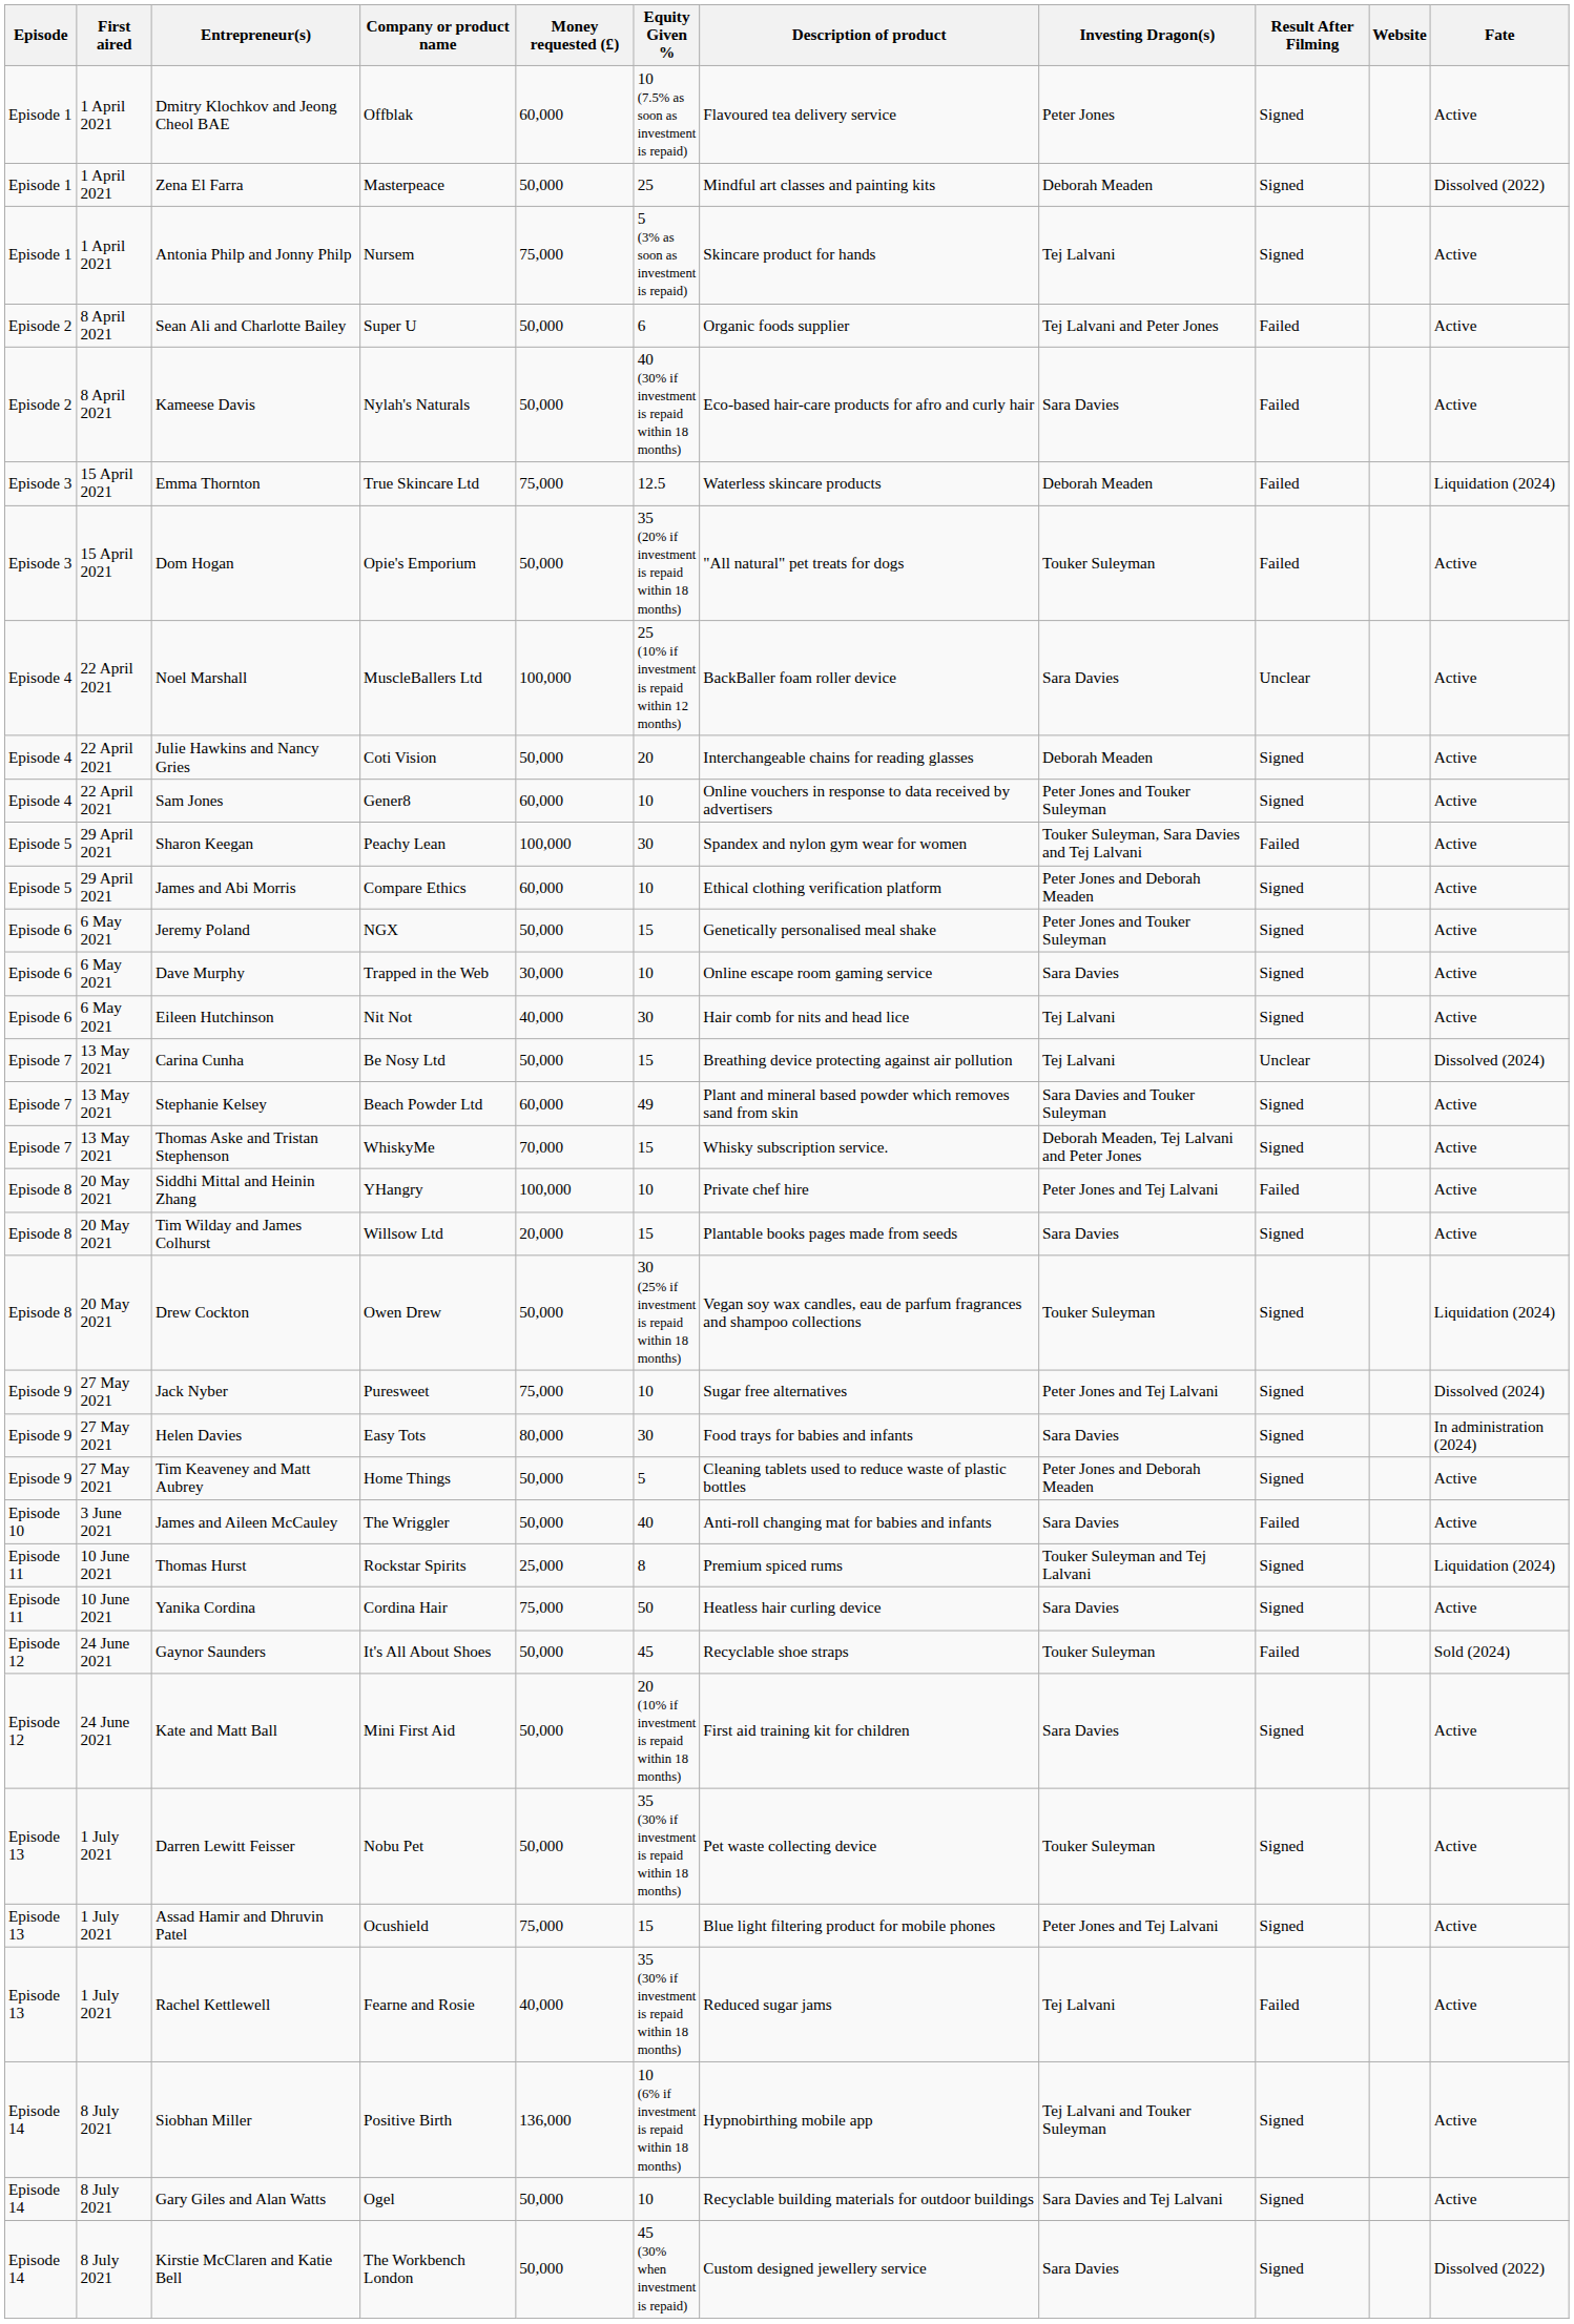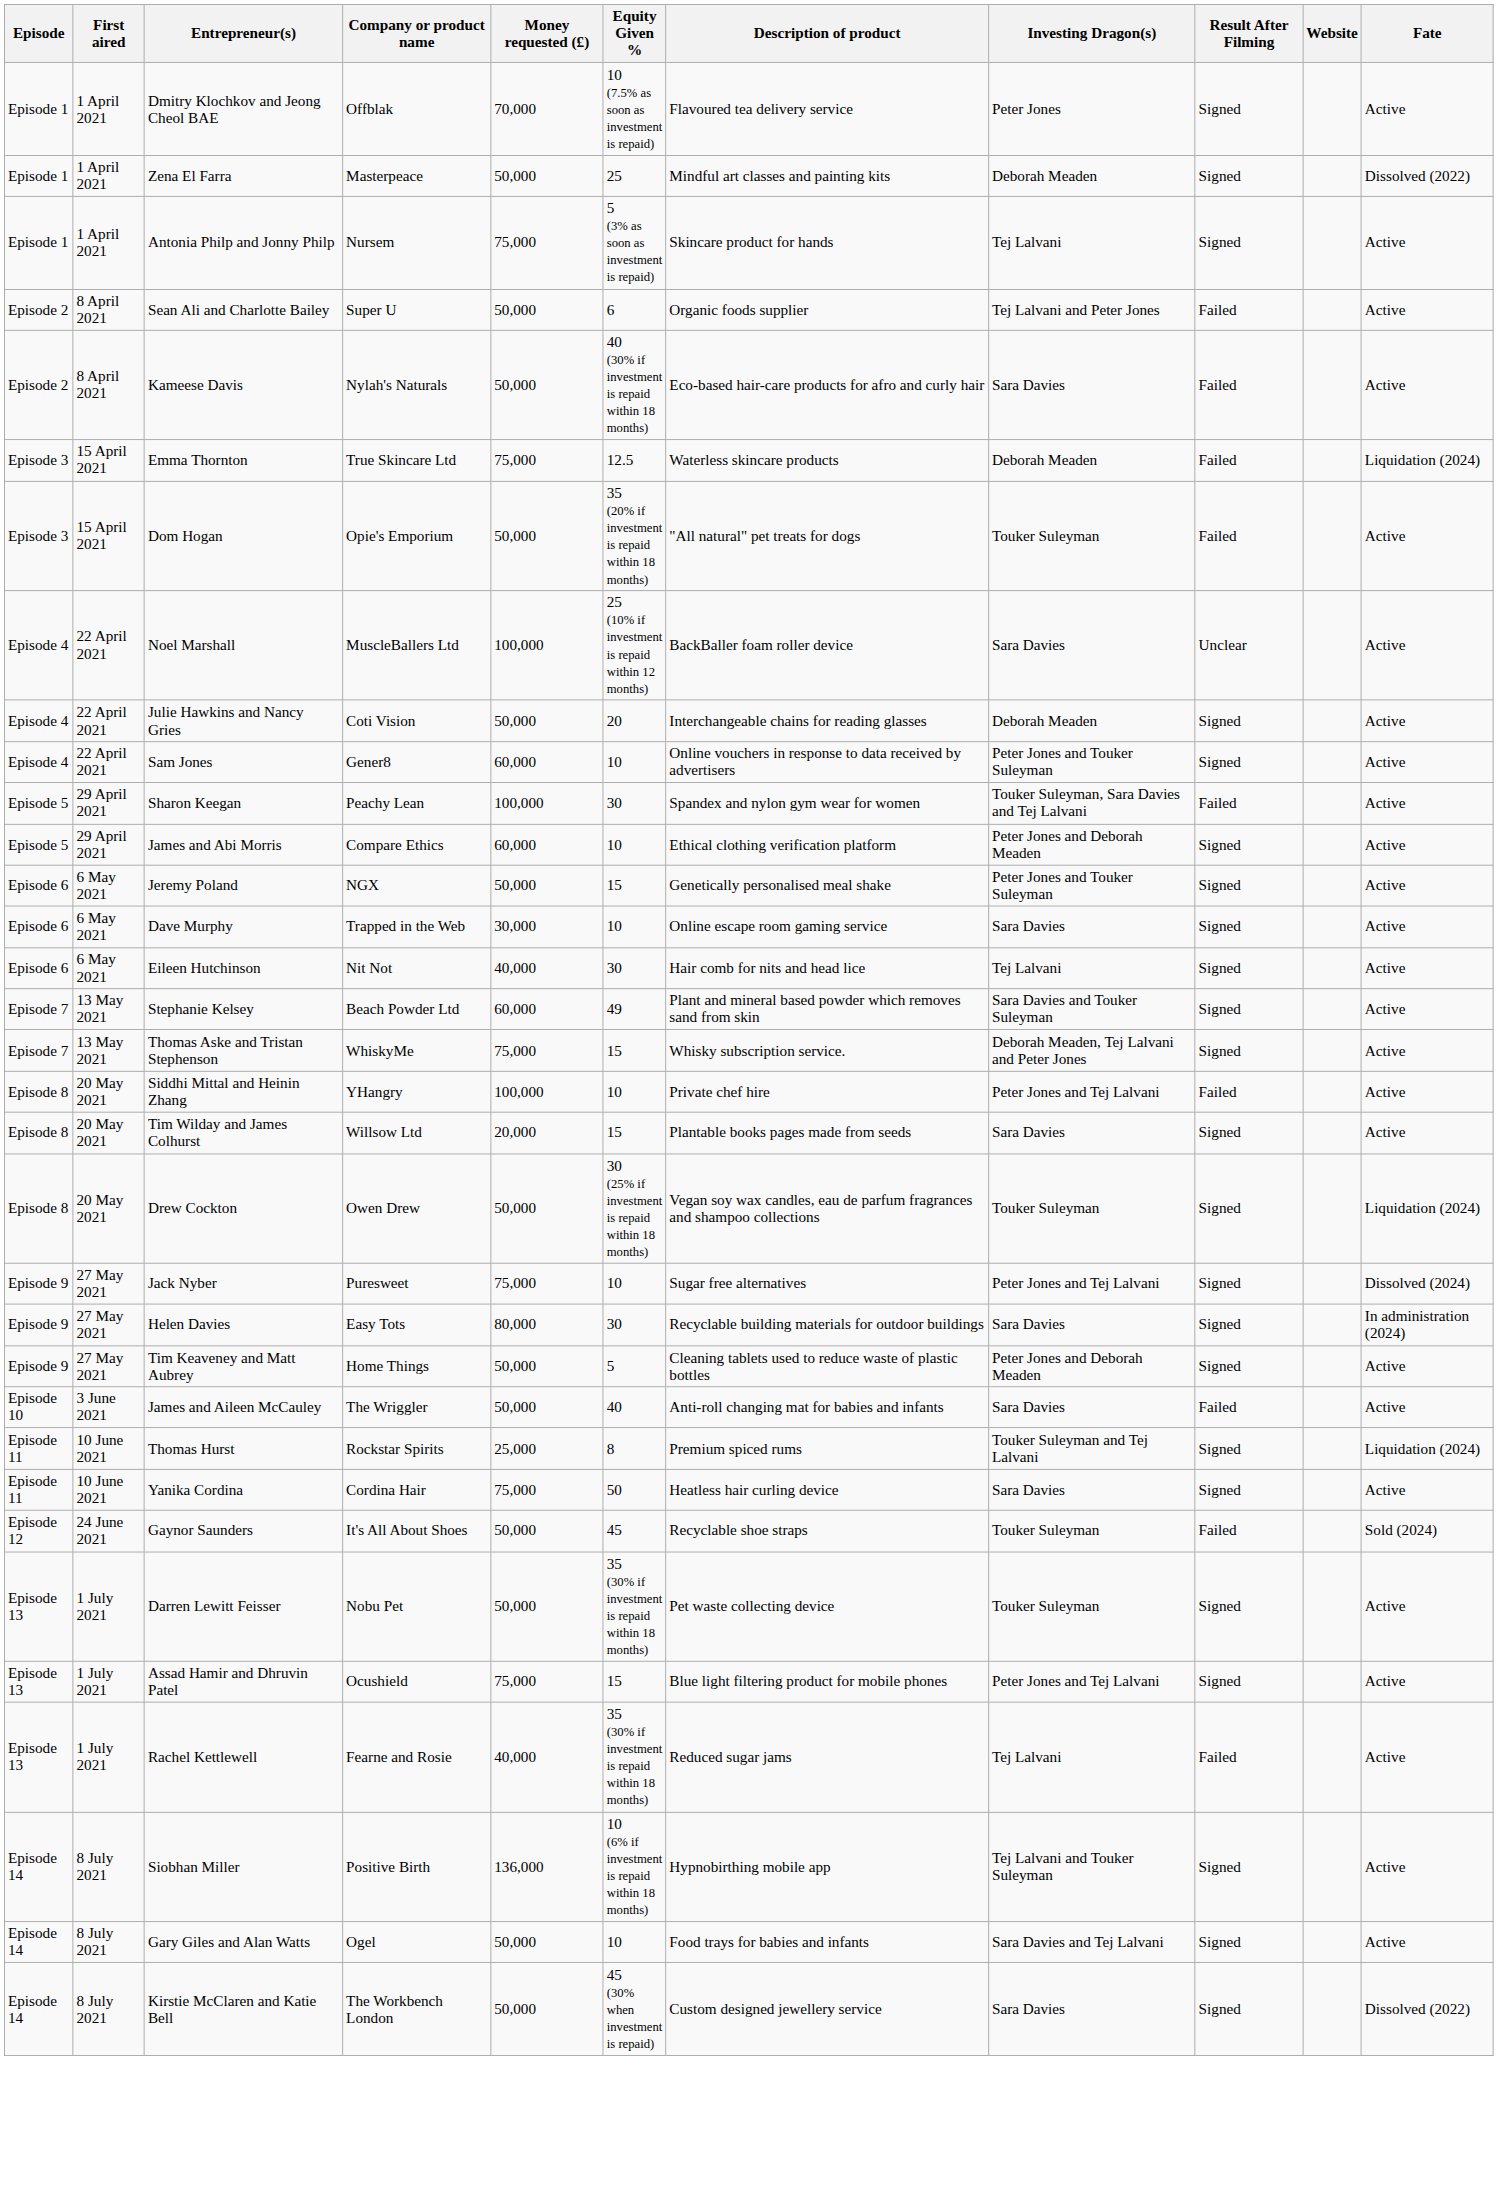 <table class="wikitable sortable">
 <tr>
 <th>Episode</th>
 <th>First aired</th>
 <th>Entrepreneur(s)</th>
 <th>Company or product name</th>
 <th>Money requested (£)</th>
 <th style="width:15px">Equity Given %</th>
 <th>Description of product</th>
 <th>Investing Dragon(s)</th>
 <th>Result After Filming</th>
 <th>Website</th>
 <th>Fate</th>
 </tr>
 <tr>
 <td>Episode 1</td>
 <td>1 April 2021</td>
 <td>Dmitry Klochkov and Jeong Cheol BAE</td>
 <td>Offblak</td>
-<td>60,000</td>
+<td>70,000</td>
 <td>10 <br><small>(7.5% as soon as investment is repaid)</small></td>
 <td>Flavoured tea delivery service</td>
 <td>Peter Jones</td>
 <td>Signed</td>
 <td></td>
 <td>Active </td>
 </tr>
 <tr>
 <td>Episode 1</td>
 <td>1 April 2021</td>
 <td>Zena El Farra</td>
 <td>Masterpeace</td>
 <td>50,000</td>
 <td>25</td>
 <td>Mindful art classes and painting kits</td>
 <td>Deborah Meaden</td>
 <td>Signed</td>
 <td></td>
 <td>Dissolved (2022) </td>
 </tr>
 <tr>
 <td>Episode 1</td>
 <td>1 April 2021</td>
 <td>Antonia Philp and Jonny Philp</td>
 <td>Nursem</td>
 <td>75,000</td>
 <td>5 <br><small>(3% as soon as investment is repaid)</small></td>
 <td>Skincare product for hands</td>
 <td>Tej Lalvani</td>
 <td>Signed</td>
 <td></td>
 <td>Active </td>
 </tr>
 <tr>
 <td>Episode 2</td>
 <td>8 April 2021</td>
 <td>Sean Ali and Charlotte Bailey</td>
 <td>Super U</td>
 <td>50,000</td>
 <td>6</td>
 <td>Organic foods supplier</td>
 <td>Tej Lalvani and Peter Jones</td>
 <td>Failed </td>
 <td></td>
 <td>Active </td>
 </tr>
 <tr>
 <td>Episode 2</td>
 <td>8 April 2021</td>
 <td>Kameese Davis</td>
 <td>Nylah's Naturals</td>
 <td>50,000</td>
 <td>40 <br><small>(30% if investment is repaid within 18 months)</small></td>
 <td>Eco-based hair-care products for afro and curly hair</td>
 <td>Sara Davies</td>
 <td>Failed </td>
 <td></td>
 <td>Active </td>
 </tr>
 <tr>
 <td>Episode 3</td>
 <td>15 April 2021</td>
 <td>Emma Thornton</td>
 <td>True Skincare Ltd</td>
 <td>75,000</td>
 <td>12.5</td>
 <td>Waterless skincare products</td>
 <td>Deborah Meaden</td>
 <td>Failed </td>
 <td></td>
 <td>Liquidation (2024) </td>
 </tr>
 <tr>
 <td>Episode 3</td>
 <td>15 April 2021</td>
 <td>Dom Hogan</td>
 <td>Opie's Emporium</td>
 <td>50,000</td>
 <td>35 <br><small>(20% if investment is repaid within 18 months)</small></td>
 <td>"All natural" pet treats for dogs</td>
 <td>Touker Suleyman</td>
 <td>Failed </td>
 <td></td>
 <td>Active </td>
 </tr>
 <tr>
 <td>Episode 4</td>
 <td>22 April 2021</td>
 <td>Noel Marshall</td>
 <td>MuscleBallers Ltd</td>
 <td>100,000</td>
 <td>25 <br><small>(10% if investment is repaid within 12 months)</small></td>
 <td>BackBaller foam roller device</td>
 <td>Sara Davies</td>
 <td>Unclear </td>
 <td></td>
 <td>Active </td>
 </tr>
 <tr>
 <td>Episode 4</td>
 <td>22 April 2021</td>
 <td>Julie Hawkins and Nancy Gries</td>
 <td>Coti Vision</td>
 <td>50,000</td>
 <td>20</td>
 <td>Interchangeable chains for reading glasses</td>
 <td>Deborah Meaden</td>
 <td>Signed</td>
 <td></td>
 <td>Active </td>
 </tr>
 <tr>
 <td>Episode 4</td>
 <td>22 April 2021</td>
 <td>Sam Jones</td>
 <td>Gener8</td>
 <td>60,000</td>
 <td>10</td>
 <td>Online vouchers in response to data received by advertisers</td>
 <td>Peter Jones and Touker Suleyman</td>
 <td>Signed</td>
 <td></td>
 <td>Active </td>
 </tr>
 <tr>
 <td>Episode 5</td>
 <td>29 April 2021</td>
 <td>Sharon Keegan</td>
 <td>Peachy Lean</td>
 <td>100,000</td>
 <td>30</td>
 <td>Spandex and nylon gym wear for women</td>
 <td>Touker Suleyman, Sara Davies and Tej Lalvani</td>
 <td>Failed </td>
 <td></td>
 <td>Active </td>
 </tr>
 <tr>
 <td>Episode 5</td>
 <td>29 April 2021</td>
 <td>James and Abi Morris</td>
 <td>Compare Ethics</td>
 <td>60,000</td>
 <td>10</td>
 <td>Ethical clothing verification platform</td>
 <td>Peter Jones and Deborah Meaden</td>
 <td>Signed</td>
 <td></td>
 <td>Active </td>
 </tr>
 <tr>
 <td>Episode 6</td>
 <td>6 May 2021</td>
 <td>Jeremy Poland</td>
 <td>NGX</td>
 <td>50,000</td>
 <td>15</td>
 <td>Genetically personalised meal shake</td>
 <td>Peter Jones and Touker Suleyman</td>
 <td>Signed</td>
 <td></td>
 <td>Active </td>
 </tr>
 <tr>
 <td>Episode 6</td>
 <td>6 May 2021</td>
 <td>Dave Murphy</td>
 <td>Trapped in the Web</td>
 <td>30,000</td>
 <td>10</td>
 <td>Online escape room gaming service</td>
 <td>Sara Davies</td>
 <td>Signed</td>
 <td></td>
 <td>Active </td>
 </tr>
 <tr>
 <td>Episode 6</td>
 <td>6 May 2021</td>
 <td>Eileen Hutchinson</td>
 <td>Nit Not</td>
 <td>40,000</td>
 <td>30</td>
 <td>Hair comb for nits and head lice</td>
 <td>Tej Lalvani</td>
 <td>Signed</td>
 <td></td>
 <td>Active </td>
 </tr>
 <tr>
 <td>Episode 7</td>
 <td>13 May 2021</td>
-<td>Carina Cunha</td>
-<td>Be Nosy Ltd</td>
-<td>50,000</td>
-<td>15</td>
-<td>Breathing device protecting against air pollution</td>
-<td>Tej Lalvani</td>
-<td>Unclear </td>
-<td></td>
-<td>Dissolved (2024) </td>
-</tr>
-<tr>
-<td>Episode 7</td>
-<td>13 May 2021</td>
 <td>Stephanie Kelsey</td>
 <td>Beach Powder Ltd</td>
 <td>60,000</td>
 <td>49</td>
 <td>Plant and mineral based powder which removes sand from skin</td>
 <td>Sara Davies and Touker Suleyman</td>
 <td>Signed</td>
 <td></td>
 <td>Active </td>
 </tr>
 <tr>
 <td>Episode 7</td>
 <td>13 May 2021</td>
 <td>Thomas Aske and Tristan Stephenson</td>
 <td>WhiskyMe</td>
-<td>70,000</td>
+<td>75,000</td>
 <td>15</td>
 <td>Whisky subscription service.</td>
 <td>Deborah Meaden, Tej Lalvani and Peter Jones</td>
 <td>Signed</td>
 <td></td>
 <td>Active </td>
 </tr>
 <tr>
 <td>Episode 8</td>
 <td>20 May 2021</td>
 <td>Siddhi Mittal and Heinin Zhang</td>
 <td>YHangry</td>
 <td>100,000</td>
 <td>10</td>
 <td>Private chef hire</td>
 <td>Peter Jones and Tej Lalvani</td>
 <td>Failed </td>
 <td></td>
 <td>Active </td>
 </tr>
 <tr>
 <td>Episode 8</td>
 <td>20 May 2021</td>
 <td>Tim Wilday and James Colhurst</td>
 <td>Willsow Ltd</td>
 <td>20,000</td>
 <td>15</td>
 <td>Plantable books pages made from seeds</td>
 <td>Sara Davies</td>
 <td>Signed</td>
 <td></td>
 <td>Active </td>
 </tr>
 <tr>
 <td>Episode 8</td>
 <td>20 May 2021</td>
 <td>Drew Cockton</td>
 <td>Owen Drew</td>
 <td>50,000</td>
 <td>30 <br><small>(25% if investment is repaid within 18 months)</small></td>
 <td>Vegan soy wax candles, eau de parfum fragrances and shampoo collections</td>
 <td>Touker Suleyman</td>
 <td>Signed </td>
 <td></td>
 <td>Liquidation (2024) </td>
 </tr>
 <tr>
 <td>Episode 9</td>
 <td>27 May 2021</td>
 <td>Jack Nyber</td>
 <td>Puresweet</td>
 <td>75,000</td>
 <td>10</td>
 <td>Sugar free alternatives</td>
 <td>Peter Jones and Tej Lalvani</td>
 <td>Signed</td>
 <td></td>
 <td>Dissolved (2024) </td>
 </tr>
 <tr>
 <td>Episode 9</td>
 <td>27 May 2021</td>
 <td>Helen Davies</td>
 <td>Easy Tots</td>
 <td>80,000</td>
 <td>30</td>
-<td>Food trays for babies and infants</td>
+<td>Recyclable building materials for outdoor buildings</td>
 <td>Sara Davies</td>
 <td>Signed</td>
 <td></td>
 <td>In administration (2024) </td>
 </tr>
 <tr>
 <td>Episode 9</td>
 <td>27 May 2021</td>
 <td>Tim Keaveney and Matt Aubrey</td>
 <td>Home Things</td>
 <td>50,000</td>
 <td>5 </td>
 <td>Cleaning tablets used to reduce waste of plastic bottles</td>
 <td>Peter Jones and Deborah Meaden</td>
 <td>Signed</td>
 <td></td>
 <td>Active </td>
 </tr>
 <tr>
 <td>Episode 10</td>
 <td>3 June 2021</td>
 <td>James and Aileen McCauley</td>
 <td>The Wriggler</td>
 <td>50,000</td>
 <td>40 </td>
 <td>Anti-roll changing mat for babies and infants</td>
 <td>Sara Davies</td>
 <td>Failed </td>
 <td></td>
 <td>Active </td>
 </tr>
 <tr>
 <td>Episode 11</td>
 <td>10 June 2021</td>
 <td>Thomas Hurst</td>
 <td>Rockstar Spirits</td>
 <td>25,000</td>
 <td>8</td>
 <td>Premium spiced rums</td>
 <td>Touker Suleyman and Tej Lalvani</td>
 <td>Signed</td>
 <td></td>
 <td>Liquidation (2024) </td>
 </tr>
 <tr>
 <td>Episode 11</td>
 <td>10 June 2021</td>
 <td>Yanika Cordina</td>
 <td>Cordina Hair</td>
 <td>75,000</td>
 <td>50</td>
 <td>Heatless hair curling device</td>
 <td>Sara Davies</td>
 <td>Signed</td>
 <td></td>
 <td>Active </td>
 </tr>
 <tr>
 <td>Episode 12</td>
 <td>24 June 2021</td>
 <td>Gaynor Saunders</td>
 <td>It's All About Shoes</td>
 <td>50,000</td>
 <td>45</td>
 <td>Recyclable shoe straps</td>
 <td>Touker Suleyman</td>
 <td>Failed </td>
 <td></td>
 <td>Sold (2024) </td>
 </tr>
 <tr>
-<td>Episode 12</td>
-<td>24 June 2021</td>
-<td>Kate and Matt Ball</td>
-<td>Mini First Aid</td>
-<td>50,000</td>
-<td>20 <br><small>(10% if investment is repaid within 18 months)</small></td>
-<td>First aid training kit for children</td>
-<td>Sara Davies</td>
-<td>Signed</td>
-<td></td>
-<td>Active </td>
-</tr>
-<tr>
 <td>Episode 13</td>
 <td>1 July 2021</td>
 <td>Darren Lewitt Feisser</td>
 <td>Nobu Pet</td>
 <td>50,000</td>
 <td>35 <br><small>(30% if investment is repaid within 18 months)</small></td>
 <td>Pet waste collecting device</td>
 <td>Touker Suleyman</td>
 <td>Signed</td>
 <td></td>
 <td>Active </td>
 </tr>
 <tr>
 <td>Episode 13</td>
 <td>1 July 2021</td>
 <td>Assad Hamir and Dhruvin Patel</td>
 <td>Ocushield</td>
 <td>75,000</td>
 <td>15</td>
 <td>Blue light filtering product for mobile phones</td>
 <td>Peter Jones and Tej Lalvani</td>
 <td>Signed</td>
 <td></td>
 <td>Active </td>
 </tr>
 <tr>
 <td>Episode 13</td>
 <td>1 July 2021</td>
 <td>Rachel Kettlewell</td>
 <td>Fearne and Rosie</td>
 <td>40,000</td>
 <td>35 <br><small>(30% if investment is repaid within 18 months)</small></td>
 <td>Reduced sugar jams</td>
 <td>Tej Lalvani</td>
 <td>Failed </td>
 <td></td>
 <td>Active </td>
 </tr>
 <tr>
 <td>Episode 14</td>
 <td>8 July 2021</td>
 <td>Siobhan Miller</td>
 <td>Positive Birth</td>
 <td>136,000</td>
 <td>10 <br><small>(6% if investment is repaid within 18 months)</small></td>
 <td>Hypnobirthing mobile app</td>
 <td>Tej Lalvani and Touker Suleyman</td>
 <td>Signed</td>
 <td></td>
 <td>Active </td>
 </tr>
 <tr>
 <td>Episode 14</td>
 <td>8 July 2021</td>
 <td>Gary Giles and Alan Watts</td>
 <td>Ogel</td>
 <td>50,000</td>
 <td>10</td>
-<td>Recyclable building materials for outdoor buildings</td>
+<td>Food trays for babies and infants</td>
 <td>Sara Davies and Tej Lalvani</td>
 <td>Signed</td>
 <td></td>
 <td>Active </td>
 </tr>
 <tr>
 <td>Episode 14</td>
 <td>8 July 2021</td>
 <td>Kirstie McClaren and Katie Bell</td>
 <td>The Workbench London</td>
 <td>50,000</td>
 <td>45 <br><small>(30% when investment is repaid)</small></td>
 <td>Custom designed jewellery service</td>
 <td>Sara Davies</td>
 <td>Signed</td>
 <td></td>
 <td>Dissolved (2022) </td>
 </tr>
 </table>
